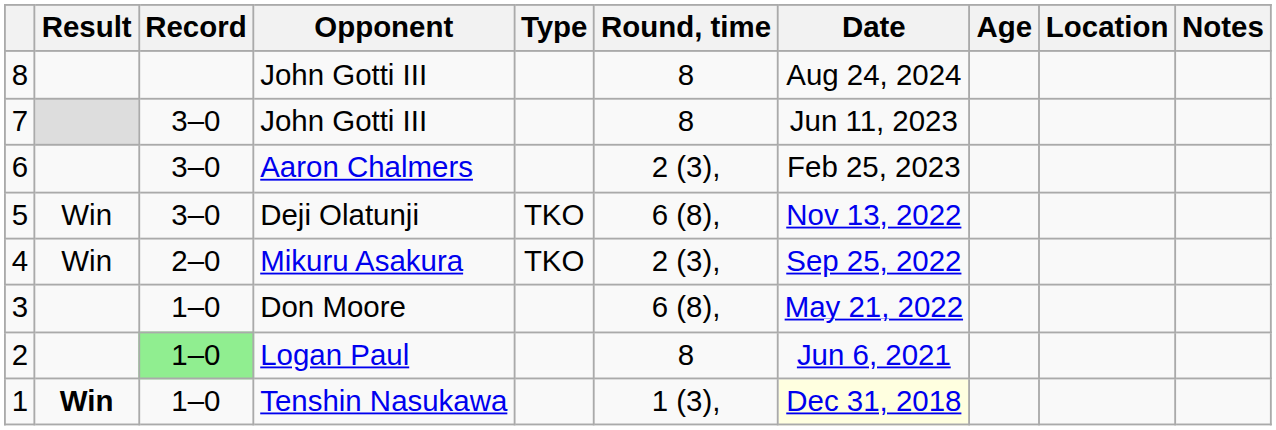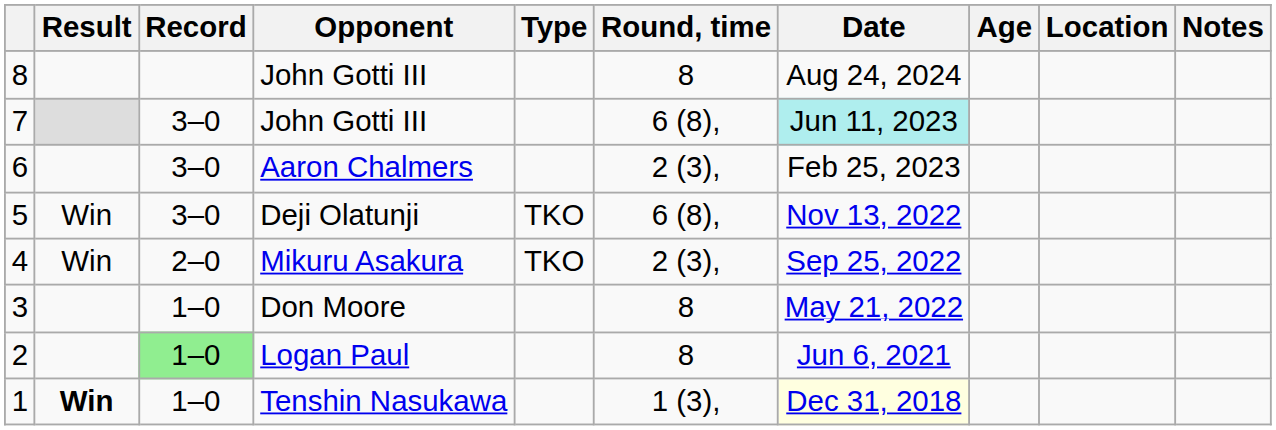 <table class="wikitable" style="text-align:center">
 <tr>
 <th></th>
 <th>Result</th>
 <th>Record</th>
 <th>Opponent</th>
 <th>Type</th>
 <th>Round, time</th>
 <th>Date</th>
 <th>Age</th>
 <th>Location</th>
 <th>Notes</th>
 </tr>
 <tr>
 <td>8</td>
 <td></td>
 <td></td>
 <td style="text-align:left;">John Gotti III</td>
 <td></td>
 <td>8</td>
 <td>Aug 24, 2024</td>
 <td style="text-align:left;"></td>
 <td style="text-align:left;"></td>
 <td style="text-align:left;"></td>
 </tr>
 <tr>
 <td>7</td>
 <td style="background: #DDD"></td>
 <td>3–0 </td>
 <td style="text-align:left;">John Gotti III</td>
 <td></td>
-<td>8</td>
-<td>Jun 11, 2023</td>
+<td>6 (8), </td>
+<td style="background: paleturquoise;">Jun 11, 2023</td>
 <td style="text-align:left;"></td>
 <td style="text-align:left;"></td>
 <td style="text-align:left;"></td>
 </tr>
 <tr>
 <td>6</td>
 <td></td>
 <td>3–0 </td>
 <td style="text-align:left;"><a href='#'>Aaron Chalmers</a></td>
 <td></td>
 <td>2 (3), </td>
 <td>Feb 25, 2023</td>
 <td style="text-align:left;"></td>
 <td style="text-align:left;"></td>
 <td style="text-align:left;"></td>
 </tr>
 <tr>
 <td>5</td>
 <td>Win</td>
 <td>3–0 </td>
 <td style="text-align:left;">Deji Olatunji</td>
 <td>TKO</td>
 <td>6 (8), </td>
 <td><a href='#'>Nov 13, 2022</a></td>
 <td style="text-align:left;"></td>
 <td style="text-align:left;"></td>
 <td style="text-align:left;"></td>
 </tr>
 <tr>
 <td>4</td>
 <td>Win</td>
 <td>2–0 </td>
 <td style="text-align:left;"><a href='#'>Mikuru Asakura</a></td>
 <td>TKO</td>
 <td>2 (3), </td>
 <td><a href='#'>Sep 25, 2022</a></td>
 <td style="text-align:left;"></td>
 <td style="text-align:left;"></td>
 <td style="text-align:left;"></td>
 </tr>
 <tr>
 <td>3</td>
 <td></td>
 <td>1–0 </td>
 <td style="text-align:left;">Don Moore</td>
 <td></td>
-<td>6 (8), </td>
+<td>8</td>
 <td><a href='#'>May 21, 2022</a></td>
 <td style="text-align:left;"></td>
 <td style="text-align:left;"></td>
 <td style="text-align:left;"></td>
 </tr>
 <tr>
 <td>2</td>
 <td></td>
 <td style="background: lightgreen;">1–0 </td>
 <td style="text-align:left;"><a href='#'>Logan Paul</a></td>
 <td></td>
 <td>8</td>
 <td><a href='#'>Jun 6, 2021</a></td>
 <td style="text-align:left;"></td>
 <td style="text-align:left;"></td>
 <td style="text-align:left;"></td>
 </tr>
 <tr>
 <td>1</td>
 <td><strong>Win</strong></td>
 <td>1–0</td>
 <td style="text-align:left;"><a href='#'>Tenshin Nasukawa</a></td>
 <td></td>
 <td>1 (3), </td>
 <td style="background: lightyellow;"><a href='#'>Dec 31, 2018</a></td>
 <td style="text-align:left;"></td>
 <td style="text-align:left;"></td>
 <td></td>
 </tr>
 </table>
